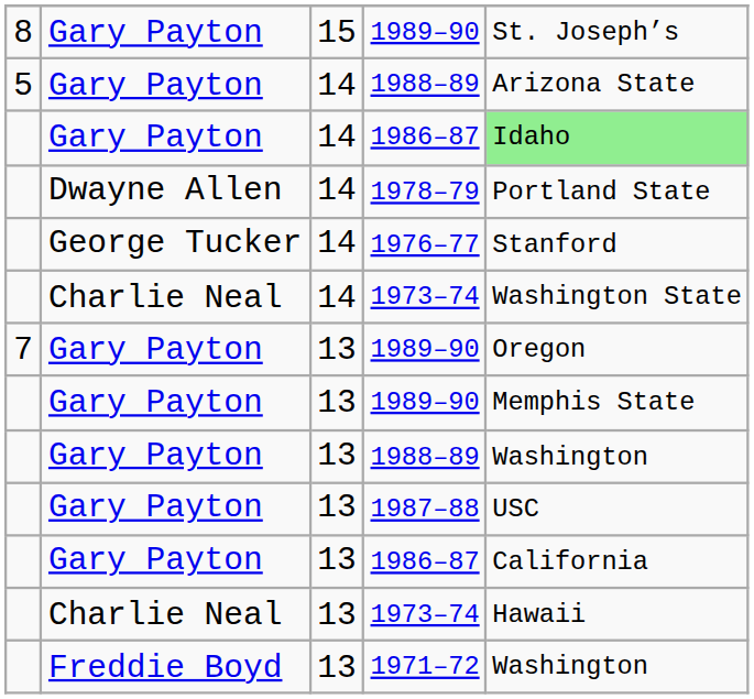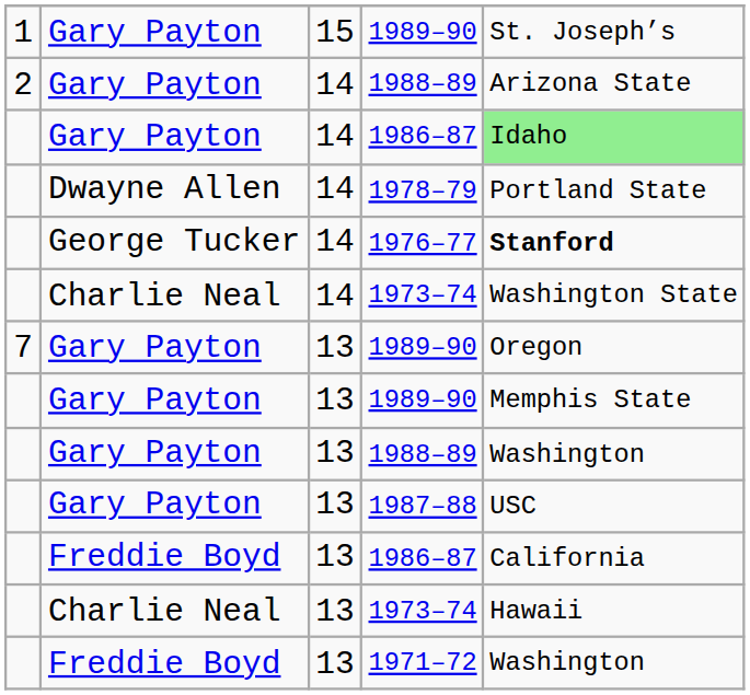 <table class="wikitable">
 <tr>
 </tr>
 <tr>
-<td>8</td>
+<td>1</td>
 <td><a href='#'>Gary Payton</a></td>
 <td>15</td>
 <td style="font-size:80%;"><a href='#'>1989–90</a></td>
 <td style="font-size:80%;">St. Joseph’s</td>
 </tr>
 <tr>
-<td>5</td>
+<td>2</td>
 <td><a href='#'>Gary Payton</a></td>
 <td>14</td>
 <td style="font-size:80%;"><a href='#'>1988–89</a></td>
 <td style="font-size:80%;">Arizona State</td>
 </tr>
 <tr>
 <td></td>
 <td><a href='#'>Gary Payton</a></td>
 <td>14</td>
 <td style="font-size:80%;"><a href='#'>1986–87</a></td>
 <td style="background: lightgreen; font-size:80%;">Idaho</td>
 </tr>
 <tr>
 <td></td>
 <td>Dwayne Allen</td>
 <td>14</td>
 <td style="font-size:80%;"><a href='#'>1978–79</a></td>
 <td style="font-size:80%;">Portland State</td>
 </tr>
 <tr>
 <td></td>
 <td>George Tucker</td>
 <td>14</td>
 <td style="font-size:80%;"><a href='#'>1976–77</a></td>
-<td style="font-size:80%;">Stanford</td>
+<td style="font-size:80%;"><strong>Stanford</strong></td>
 </tr>
 <tr>
 <td></td>
 <td>Charlie Neal</td>
 <td>14</td>
 <td style="font-size:80%;"><a href='#'>1973–74</a></td>
 <td style="font-size:80%;">Washington State</td>
 </tr>
 <tr>
 <td>7</td>
 <td><a href='#'>Gary Payton</a></td>
 <td>13</td>
 <td style="font-size:80%;"><a href='#'>1989–90</a></td>
 <td style="font-size:80%;">Oregon</td>
 </tr>
 <tr>
 <td></td>
 <td><a href='#'>Gary Payton</a></td>
 <td>13</td>
 <td style="font-size:80%;"><a href='#'>1989–90</a></td>
 <td style="font-size:80%;">Memphis State</td>
 </tr>
 <tr>
 <td></td>
 <td><a href='#'>Gary Payton</a></td>
 <td>13</td>
 <td style="font-size:80%;"><a href='#'>1988–89</a></td>
 <td style="font-size:80%;">Washington</td>
 </tr>
 <tr>
 <td></td>
 <td><a href='#'>Gary Payton</a></td>
 <td>13</td>
 <td style="font-size:80%;"><a href='#'>1987–88</a></td>
 <td style="font-size:80%;">USC</td>
 </tr>
 <tr>
 <td></td>
-<td><a href='#'>Gary Payton</a></td>
+<td><a href='#'>Freddie Boyd</a></td>
 <td>13</td>
 <td style="font-size:80%;"><a href='#'>1986–87</a></td>
 <td style="font-size:80%;">California</td>
 </tr>
 <tr>
 <td></td>
 <td>Charlie Neal</td>
 <td>13</td>
 <td style="font-size:80%;"><a href='#'>1973–74</a></td>
 <td style="font-size:80%;">Hawaii</td>
 </tr>
 <tr>
 <td></td>
 <td><a href='#'>Freddie Boyd</a></td>
 <td>13</td>
 <td style="font-size:80%;"><a href='#'>1971–72</a></td>
 <td style="font-size:80%;">Washington</td>
 </tr>
 </table>
